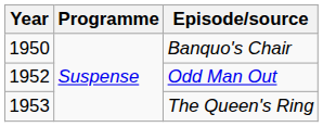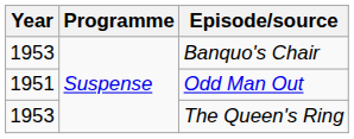 <table class="wikitable">
 <tr>
 <th>Year</th>
 <th>Programme</th>
 <th>Episode/source</th>
 </tr>
 <tr>
-<td>1950</td>
+<td>1953</td>
 <td rowspan="3"><em><a href='#'>Suspense</a></em></td>
 <td><em>Banquo's Chair</em></td>
 </tr>
 <tr>
-<td>1952</td>
+<td>1951</td>
 <td><em><a href='#'>Odd Man Out</a></em></td>
 </tr>
 <tr>
 <td>1953</td>
 <td><em>The Queen's Ring</em></td>
 </tr>
 </table>
